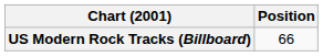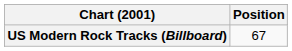 <table class="wikitable plainrowheaders" style="text-align:center">
 <tr>
 <th>Chart (2001)</th>
 <th>Position</th>
 </tr>
 <tr>
 <th scope="row">US Modern Rock Tracks (<em>Billboard</em>)</th>
-<td>66</td>
+<td>67</td>
 </tr>
 </table>
